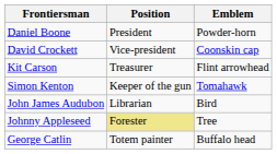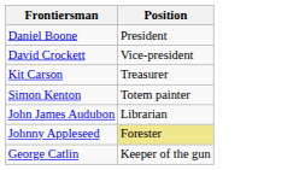 <table class="wikitable" border=1>
 <tr>
 <th>Frontiersman</th>
 <th>Position</th>
-<th>Emblem</th>
 </tr>
 <tr>
 <td><a href='#'>Daniel Boone</a></td>
 <td>President</td>
-<td>Powder-horn</td>
 </tr>
 <tr>
 <td><a href='#'>David Crockett</a></td>
 <td>Vice-president</td>
-<td><a href='#'>Coonskin cap</a></td>
 </tr>
 <tr>
 <td><a href='#'>Kit Carson</a></td>
 <td>Treasurer</td>
-<td>Flint arrowhead</td>
 </tr>
 <tr>
 <td><a href='#'>Simon Kenton</a></td>
-<td>Keeper of the gun</td>
-<td><a href='#'>Tomahawk</a></td>
+<td>Totem painter</td>
 </tr>
 <tr>
 <td><a href='#'>John James Audubon</a></td>
 <td>Librarian</td>
-<td>Bird</td>
 </tr>
 <tr>
 <td><a href='#'>Johnny Appleseed</a></td>
 <td style="background: khaki;">Forester</td>
-<td>Tree</td>
 </tr>
 <tr>
 <td><a href='#'>George Catlin</a></td>
-<td>Totem painter</td>
-<td>Buffalo head</td>
+<td>Keeper of the gun</td>
 </tr>
 </table>
